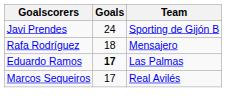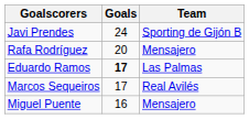 <table class="wikitable sortable">
 <tr>
 <th>Goalscorers</th>
 <th>Goals</th>
 <th>Team</th>
 </tr>
 <tr>
 <td> <a href='#'>Javi Prendes</a></td>
 <td align=center>24</td>
 <td><a href='#'>Sporting de Gijón B</a></td>
 </tr>
 <tr>
 <td> <a href='#'>Rafa Rodríguez</a></td>
-<td align=center>18</td>
+<td align=center>20</td>
 <td><a href='#'>Mensajero</a></td>
 </tr>
 <tr>
 <td> <a href='#'>Eduardo Ramos</a></td>
 <td align=center><strong>17</strong></td>
 <td><a href='#'>Las Palmas</a></td>
 </tr>
 <tr>
 <td> <a href='#'>Marcos Sequeiros</a></td>
 <td align=center>17</td>
 <td><a href='#'>Real Avilés</a></td>
 </tr>
+<tr>
+<td> <a href='#'>Miguel Puente</a></td>
+<td align=center>16</td>
+<td><a href='#'>Mensajero</a></td>
+</tr>
 </table>
